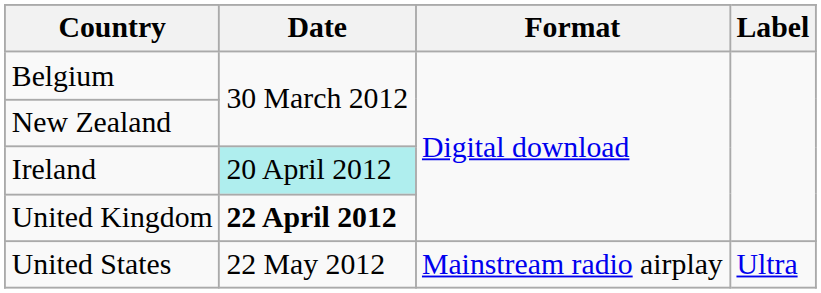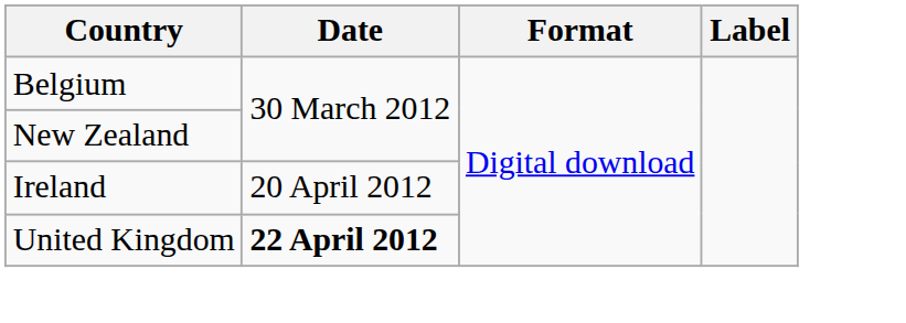 <table class="wikitable">
 <tr>
 <th scope="col">Country</th>
 <th scope="col">Date</th>
 <th scope="col">Format</th>
 <th scope="col">Label</th>
 </tr>
 <tr>
 <td>Belgium</td>
 <td rowspan="2">30 March 2012</td>
 <td rowspan="4"><a href='#'>Digital download</a></td>
 <td rowspan="4"></td>
 </tr>
 <tr>
 <td>New Zealand</td>
 </tr>
 <tr>
 <td>Ireland</td>
-<td style="background: paleturquoise;">20 April 2012</td>
+<td>20 April 2012</td>
 </tr>
 <tr>
 <td>United Kingdom</td>
 <td><strong>22 April 2012</strong></td>
 </tr>
-<tr>
-<td>United States</td>
-<td>22 May 2012</td>
-<td><a href='#'>Mainstream radio</a> airplay</td>
-<td><a href='#'>Ultra</a></td>
-</tr>
 </table>
